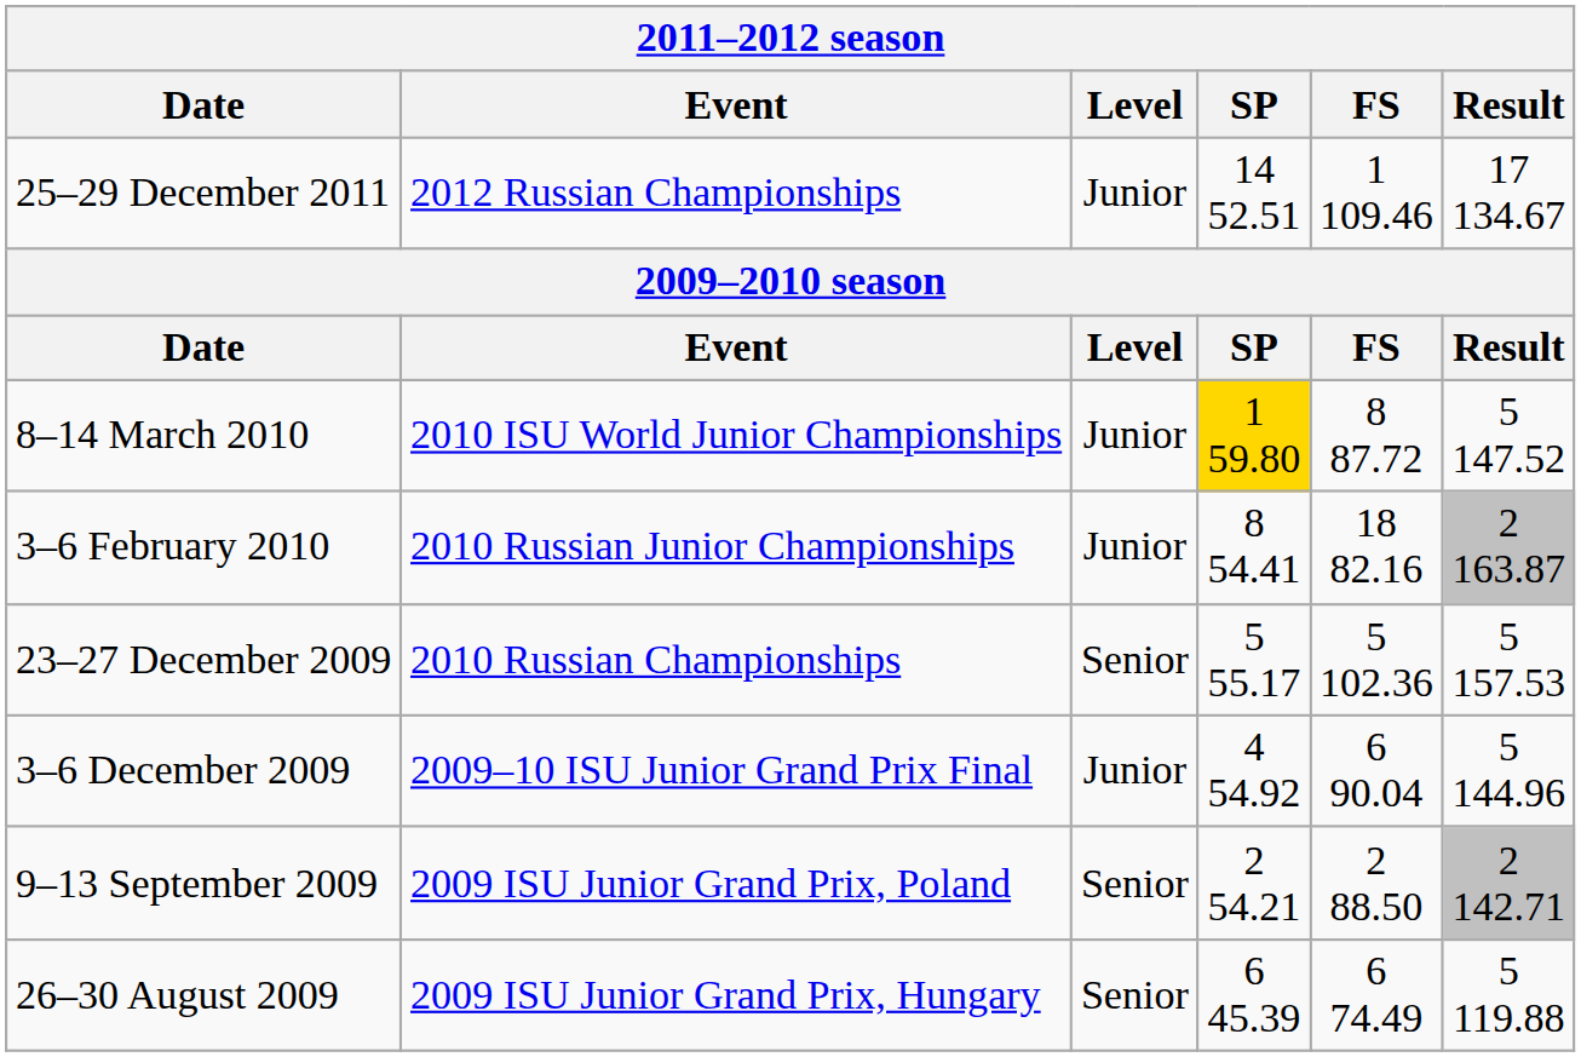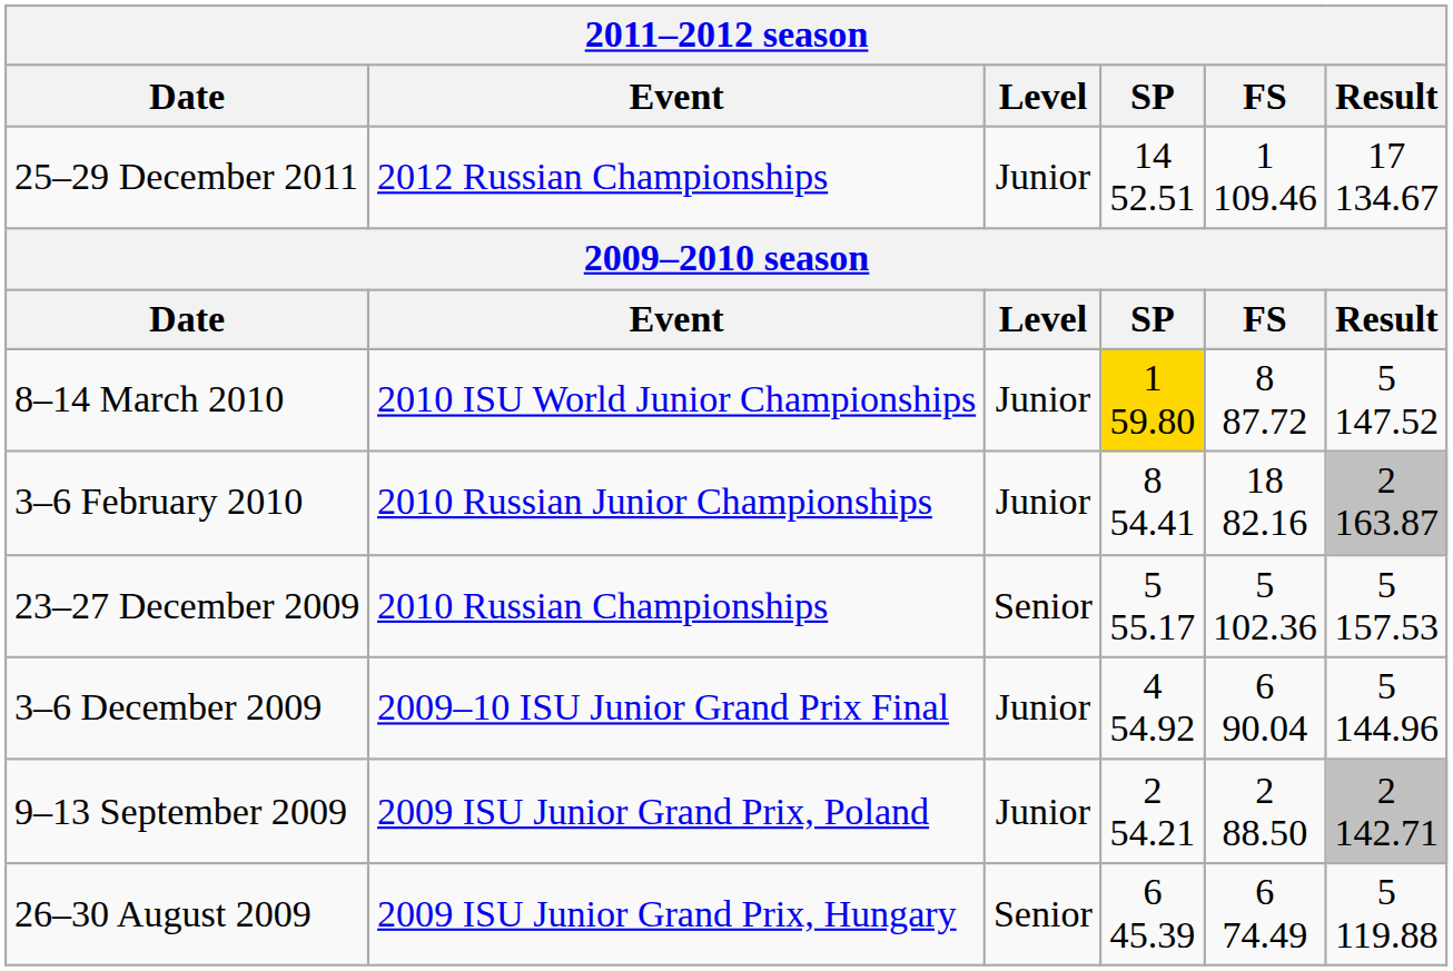 <table class="wikitable">
 <tr>
 <th colspan=7 align=center><a href='#'>2011–2012 season</a></th>
 </tr>
 <tr>
 <th>Date</th>
 <th>Event</th>
 <th>Level</th>
 <th>SP</th>
 <th>FS</th>
 <th>Result</th>
 </tr>
 <tr>
 <td>25–29 December 2011</td>
 <td><a href='#'>2012 Russian Championships</a></td>
 <td align=center>Junior</td>
 <td align=center>14 <br> 52.51</td>
 <td align=center>1 <br> 109.46</td>
 <td align=center>17 <br> 134.67</td>
 </tr>
 <tr>
 <th colspan=7 align=center><a href='#'>2009–2010 season</a></th>
 </tr>
 <tr>
 <th>Date</th>
 <th>Event</th>
 <th>Level</th>
 <th>SP</th>
 <th>FS</th>
 <th>Result</th>
 </tr>
 <tr>
 <td>8–14 March 2010</td>
 <td><a href='#'>2010 ISU World Junior Championships</a></td>
 <td align=center>Junior</td>
 <td align=center bgcolor=gold>1 <br> 59.80</td>
 <td align=center>8 <br> 87.72</td>
 <td align=center>5 <br> 147.52</td>
 </tr>
 <tr>
 <td>3–6 February 2010</td>
 <td><a href='#'>2010 Russian Junior Championships</a></td>
 <td align=center>Junior</td>
 <td align=center>8 <br> 54.41</td>
 <td align=center>18 <br> 82.16</td>
 <td align=center bgcolor=silver>2 <br> 163.87</td>
 </tr>
 <tr>
 <td>23–27 December 2009</td>
 <td><a href='#'>2010 Russian Championships</a></td>
 <td align=center>Senior</td>
 <td align=center>5 <br> 55.17</td>
 <td align=center>5 <br> 102.36</td>
 <td align=center>5 <br> 157.53</td>
 </tr>
 <tr>
 <td>3–6 December 2009</td>
 <td><a href='#'>2009–10 ISU Junior Grand Prix Final</a></td>
 <td align=center>Junior</td>
 <td align=center>4 <br> 54.92</td>
 <td align=center>6 <br> 90.04</td>
 <td align=center>5 <br>144.96</td>
 </tr>
 <tr>
 <td>9–13 September 2009</td>
 <td><a href='#'>2009 ISU Junior Grand Prix, Poland</a></td>
-<td align=center>Senior</td>
+<td align=center>Junior</td>
 <td align=center>2 <br> 54.21</td>
 <td align=center>2 <br> 88.50</td>
 <td align=center bgcolor=silver>2 <br> 142.71</td>
 </tr>
 <tr>
 <td>26–30 August 2009</td>
 <td><a href='#'>2009 ISU Junior Grand Prix, Hungary</a></td>
 <td align=center>Senior</td>
 <td align=center>6 <br> 45.39</td>
 <td align=center>6 <br> 74.49</td>
 <td align=center>5 <br> 119.88</td>
 </tr>
 </table>
